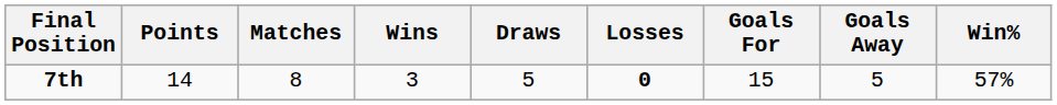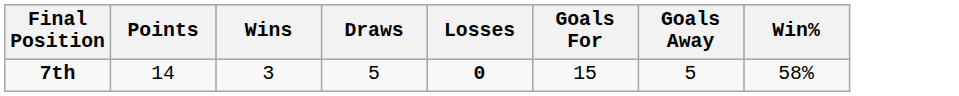 <table class="wikitable" style="font-size: 95%; text-align: center;">
 <tr>
 <th width=60>Final Position</th>
 <th width=60>Points</th>
-<th width=60>Matches</th>
 <th width=60>Wins</th>
 <th width=60>Draws</th>
 <th width=60>Losses</th>
 <th width=60>Goals For</th>
 <th width=60>Goals Away</th>
 <th width=60>Win%</th>
 </tr>
 <tr>
 <td><strong>7th</strong></td>
 <td>14</td>
-<td>8</td>
 <td>3</td>
 <td>5</td>
 <td><strong>0</strong></td>
 <td>15</td>
 <td>5</td>
-<td>57%</td>
+<td>58%</td>
 </tr>
 </table>
